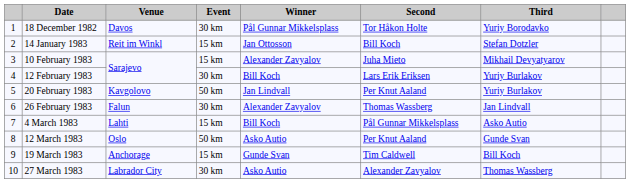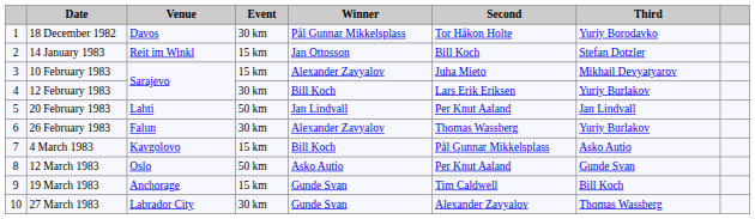 <table bgcolor="#f7f8ff" cellpadding="3" cellspacing="0" border="1" style="font-size: 90%; border: gray solid 1px; border-collapse: collapse;">
 <tr bgcolor="#CCCCCC">
 <td align="center" width="20"><strong></strong></td>
 <td align="center" width="120"><strong>Date</strong></td>
 <td align="center" width="130"><strong>Venue</strong></td>
 <td align="center" width="60"><strong>Event</strong></td>
 <td align="center" width="175"><strong>Winner</strong></td>
 <td align="center" width="175"><strong>Second</strong></td>
 <td align="center" width="175"><strong>Third</strong></td>
 <td align="center" width="30"><strong></strong></td>
 </tr>
 <tr align="left">
 <td align=center>1</td>
 <td>18 December 1982</td>
 <td> <a href='#'>Davos</a></td>
 <td>30 km</td>
 <td> <a href='#'>Pål Gunnar Mikkelsplass</a></td>
 <td> <a href='#'>Tor Håkon Holte</a></td>
 <td> <a href='#'>Yuriy Borodavko</a></td>
 <td></td>
 </tr>
 <tr align="left">
 <td align=center>2</td>
 <td>14 January 1983</td>
 <td> <a href='#'>Reit im Winkl</a></td>
 <td>15 km</td>
 <td> <a href='#'>Jan Ottosson</a></td>
 <td> <a href='#'>Bill Koch</a></td>
 <td> <a href='#'>Stefan Dotzler</a></td>
 <td></td>
 </tr>
 <tr align="left">
 <td align=center>3</td>
 <td>10 February 1983</td>
 <td rowspan=2> <a href='#'>Sarajevo</a></td>
 <td>15 km</td>
 <td> <a href='#'>Alexander Zavyalov</a></td>
 <td> <a href='#'>Juha Mieto</a></td>
 <td> <a href='#'>Mikhail Devyatyarov</a></td>
 <td></td>
 </tr>
 <tr align="left">
 <td align=center>4</td>
 <td>12 February 1983</td>
 <td>30 km</td>
 <td> <a href='#'>Bill Koch</a></td>
 <td> <a href='#'>Lars Erik Eriksen</a></td>
 <td> <a href='#'>Yuriy Burlakov</a></td>
 <td></td>
 </tr>
 <tr align="left">
 <td align=center>5</td>
 <td>20 February 1983</td>
-<td> <a href='#'>Kavgolovo</a></td>
+<td> <a href='#'>Lahti</a></td>
 <td>50 km</td>
 <td> <a href='#'>Jan Lindvall</a></td>
 <td> <a href='#'>Per Knut Aaland</a></td>
-<td> <a href='#'>Yuriy Burlakov</a></td>
+<td> <a href='#'>Jan Lindvall</a></td>
 <td></td>
 </tr>
 <tr align="left">
 <td align=center>6</td>
 <td>26 February 1983</td>
 <td> <a href='#'>Falun</a></td>
 <td>30 km</td>
 <td> <a href='#'>Alexander Zavyalov</a></td>
 <td> <a href='#'>Thomas Wassberg</a></td>
-<td> <a href='#'>Jan Lindvall</a></td>
+<td> <a href='#'>Yuriy Burlakov</a></td>
 <td></td>
 </tr>
 <tr align="left">
 <td align=center>7</td>
 <td>4 March 1983</td>
-<td> <a href='#'>Lahti</a></td>
+<td> <a href='#'>Kavgolovo</a></td>
 <td>15 km</td>
 <td> <a href='#'>Bill Koch</a></td>
 <td> <a href='#'>Pål Gunnar Mikkelsplass</a></td>
 <td> <a href='#'>Asko Autio</a></td>
 <td></td>
 </tr>
 <tr align="left">
 <td align=center>8</td>
 <td>12 March 1983</td>
 <td> <a href='#'>Oslo</a></td>
 <td>50 km</td>
 <td> <a href='#'>Asko Autio</a></td>
 <td> <a href='#'>Per Knut Aaland</a></td>
 <td> <a href='#'>Gunde Svan</a></td>
 <td></td>
 </tr>
 <tr align="left">
 <td align=center>9</td>
 <td>19 March 1983</td>
 <td> <a href='#'>Anchorage</a></td>
 <td>15 km</td>
 <td> <a href='#'>Gunde Svan</a></td>
 <td> <a href='#'>Tim Caldwell</a></td>
 <td> <a href='#'>Bill Koch</a></td>
 <td></td>
 </tr>
 <tr align="left">
 <td align=center>10</td>
 <td>27 March 1983</td>
 <td> <a href='#'>Labrador City</a></td>
 <td>30 km</td>
-<td> <a href='#'>Asko Autio</a></td>
+<td> <a href='#'>Gunde Svan</a></td>
 <td> <a href='#'>Alexander Zavyalov</a></td>
 <td> <a href='#'>Thomas Wassberg</a></td>
 <td></td>
 </tr>
 </table>
